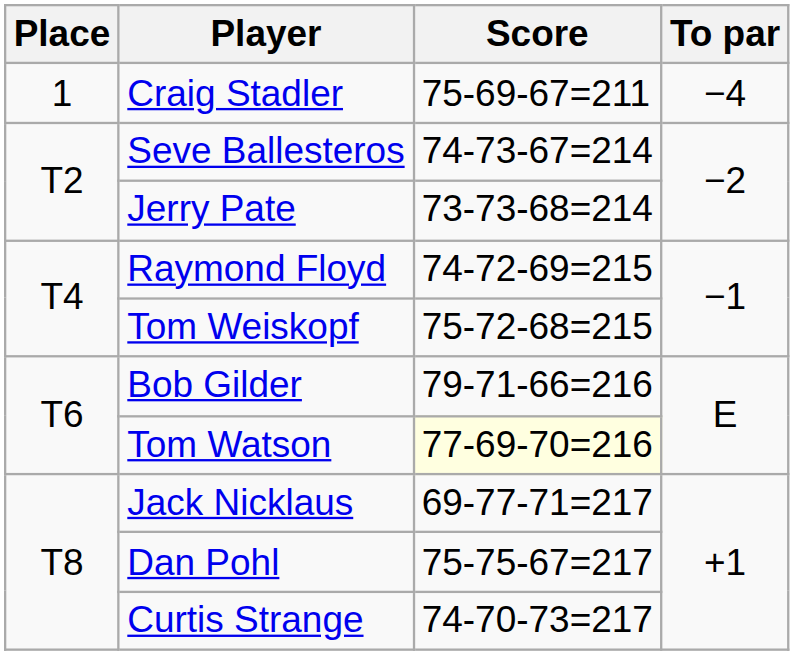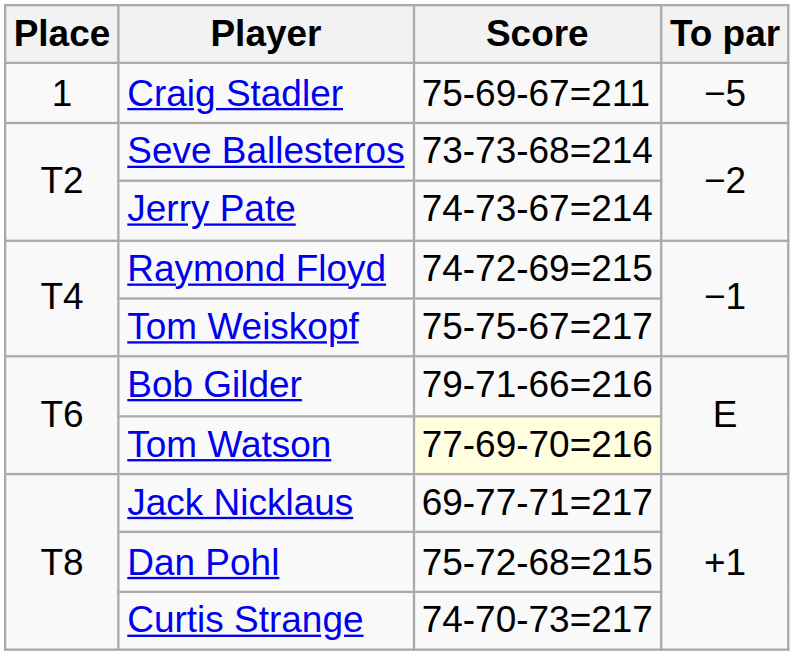 <table class="wikitable">
 <tr>
 <th>Place</th>
 <th>Player</th>
 <th>Score</th>
 <th>To par</th>
 </tr>
 <tr>
 <td align="center">1</td>
 <td> <a href='#'>Craig Stadler</a></td>
 <td>75-69-67=211</td>
-<td align="center">−4</td>
+<td align="center">−5</td>
 </tr>
 <tr>
 <td rowspan=2 align="center">T2</td>
 <td> <a href='#'>Seve Ballesteros</a></td>
-<td>74-73-67=214</td>
+<td>73-73-68=214</td>
 <td rowspan=2 align="center">−2</td>
 </tr>
 <tr>
 <td> <a href='#'>Jerry Pate</a></td>
-<td>73-73-68=214</td>
+<td>74-73-67=214</td>
 </tr>
 <tr>
 <td rowspan=2 align="center">T4</td>
 <td> <a href='#'>Raymond Floyd</a></td>
 <td>74-72-69=215</td>
 <td rowspan=2 align="center">−1</td>
 </tr>
 <tr>
 <td> <a href='#'>Tom Weiskopf</a></td>
-<td>75-72-68=215</td>
+<td>75-75-67=217</td>
 </tr>
 <tr>
 <td rowspan=2 align="center">T6</td>
 <td> <a href='#'>Bob Gilder</a></td>
 <td>79-71-66=216</td>
 <td rowspan=2 align="center">E</td>
 </tr>
 <tr>
 <td> <a href='#'>Tom Watson</a></td>
 <td style="background: lightyellow;">77-69-70=216</td>
 </tr>
 <tr>
 <td rowspan=3 align="center">T8</td>
 <td> <a href='#'>Jack Nicklaus</a></td>
 <td>69-77-71=217</td>
 <td rowspan=3 align="center">+1</td>
 </tr>
 <tr>
 <td> <a href='#'>Dan Pohl</a></td>
-<td>75-75-67=217</td>
+<td>75-72-68=215</td>
 </tr>
 <tr>
 <td> <a href='#'>Curtis Strange</a></td>
 <td>74-70-73=217</td>
 </tr>
 </table>
